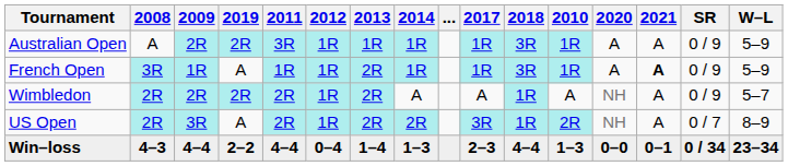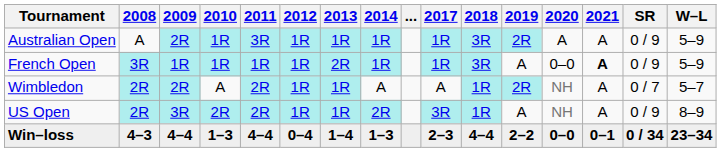 <table class=wikitable style=text-align:center>
 <tr>
 <th>Tournament</th>
 <th><a href='#'>2008</a></th>
 <th><a href='#'>2009</a></th>
-<th><a href='#'>2019</a></th>
+<th><a href='#'>2010</a></th>
 <th><a href='#'>2011</a></th>
 <th><a href='#'>2012</a></th>
 <th><a href='#'>2013</a></th>
 <th><a href='#'>2014</a></th>
 <th>...</th>
 <th><a href='#'>2017</a></th>
 <th><a href='#'>2018</a></th>
-<th><a href='#'>2010</a></th>
+<th><a href='#'>2019</a></th>
 <th><a href='#'>2020</a></th>
 <th><a href='#'>2021</a></th>
 <th>SR</th>
 <th>W–L</th>
 </tr>
 <tr>
 <td align=left><a href='#'>Australian Open</a></td>
 <td>A</td>
 <td style=background:#afeeee><a href='#'>2R</a></td>
-<td style=background:#afeeee><a href='#'>2R</a></td>
+<td style=background:#afeeee><a href='#'>1R</a></td>
 <td style=background:#afeeee><a href='#'>3R</a></td>
 <td style=background:#afeeee><a href='#'>1R</a></td>
 <td style=background:#afeeee><a href='#'>1R</a></td>
 <td style=background:#afeeee><a href='#'>1R</a></td>
 <td></td>
 <td style=background:#afeeee><a href='#'>1R</a></td>
 <td style=background:#afeeee><a href='#'>3R</a></td>
-<td style=background:#afeeee><a href='#'>1R</a></td>
+<td style=background:#afeeee><a href='#'>2R</a></td>
 <td>A</td>
 <td>A</td>
 <td>0 / 9</td>
 <td>5–9</td>
 </tr>
 <tr>
 <td align=left><a href='#'>French Open</a></td>
 <td style=background:#afeeee><a href='#'>3R</a></td>
 <td style=background:#afeeee><a href='#'>1R</a></td>
-<td>A</td>
+<td style=background:#afeeee><a href='#'>1R</a></td>
 <td style=background:#afeeee><a href='#'>1R</a></td>
 <td style=background:#afeeee><a href='#'>1R</a></td>
 <td style=background:#afeeee><a href='#'>2R</a></td>
 <td style=background:#afeeee><a href='#'>1R</a></td>
 <td></td>
 <td style=background:#afeeee><a href='#'>1R</a></td>
 <td style=background:#afeeee><a href='#'>3R</a></td>
-<td style=background:#afeeee><a href='#'>1R</a></td>
 <td>A</td>
+<td>0–0</td>
 <td><strong>A</strong></td>
 <td>0 / 9</td>
 <td>5–9</td>
 </tr>
 <tr>
 <td align=left><a href='#'>Wimbledon</a></td>
 <td style=background:#afeeee><a href='#'>2R</a></td>
 <td style=background:#afeeee><a href='#'>2R</a></td>
-<td style=background:#afeeee><a href='#'>2R</a></td>
+<td>A</td>
 <td style=background:#afeeee><a href='#'>2R</a></td>
 <td style=background:#afeeee><a href='#'>1R</a></td>
-<td style=background:#afeeee><a href='#'>2R</a></td>
+<td style=background:#afeeee><a href='#'>1R</a></td>
 <td>A</td>
 <td></td>
 <td>A</td>
 <td style=background:#afeeee><a href='#'>1R</a></td>
-<td>A</td>
+<td style=background:#afeeee><a href='#'>2R</a></td>
 <td style=color:#767676>NH</td>
 <td>A</td>
-<td>0 / 9</td>
+<td>0 / 7</td>
 <td>5–7</td>
 </tr>
 <tr>
 <td align=left><a href='#'>US Open</a></td>
 <td style=background:#afeeee><a href='#'>2R</a></td>
 <td style=background:#afeeee><a href='#'>3R</a></td>
-<td>A</td>
+<td style=background:#afeeee><a href='#'>2R</a></td>
 <td style=background:#afeeee><a href='#'>2R</a></td>
 <td style=background:#afeeee><a href='#'>1R</a></td>
-<td style=background:#afeeee><a href='#'>2R</a></td>
+<td style=background:#afeeee><a href='#'>1R</a></td>
 <td style=background:#afeeee><a href='#'>2R</a></td>
 <td></td>
 <td style=background:#afeeee><a href='#'>3R</a></td>
 <td style=background:#afeeee><a href='#'>1R</a></td>
-<td style=background:#afeeee><a href='#'>2R</a></td>
+<td>A</td>
 <td style=color:#767676>NH</td>
 <td>A</td>
-<td>0 / 7</td>
+<td>0 / 9</td>
 <td>8–9</td>
 </tr>
 <tr style=background:#efefef;font-weight:bold>
 <td style=text-align:left>Win–loss</td>
 <td>4–3</td>
 <td>4–4</td>
-<td>2–2</td>
+<td>1–3</td>
 <td>4–4</td>
 <td>0–4</td>
 <td>1–4</td>
 <td>1–3</td>
 <td></td>
 <td>2–3</td>
 <td>4–4</td>
-<td>1–3</td>
+<td>2–2</td>
 <td>0–0</td>
 <td>0–1</td>
 <td>0 / 34</td>
 <td>23–34</td>
 </tr>
 </table>
